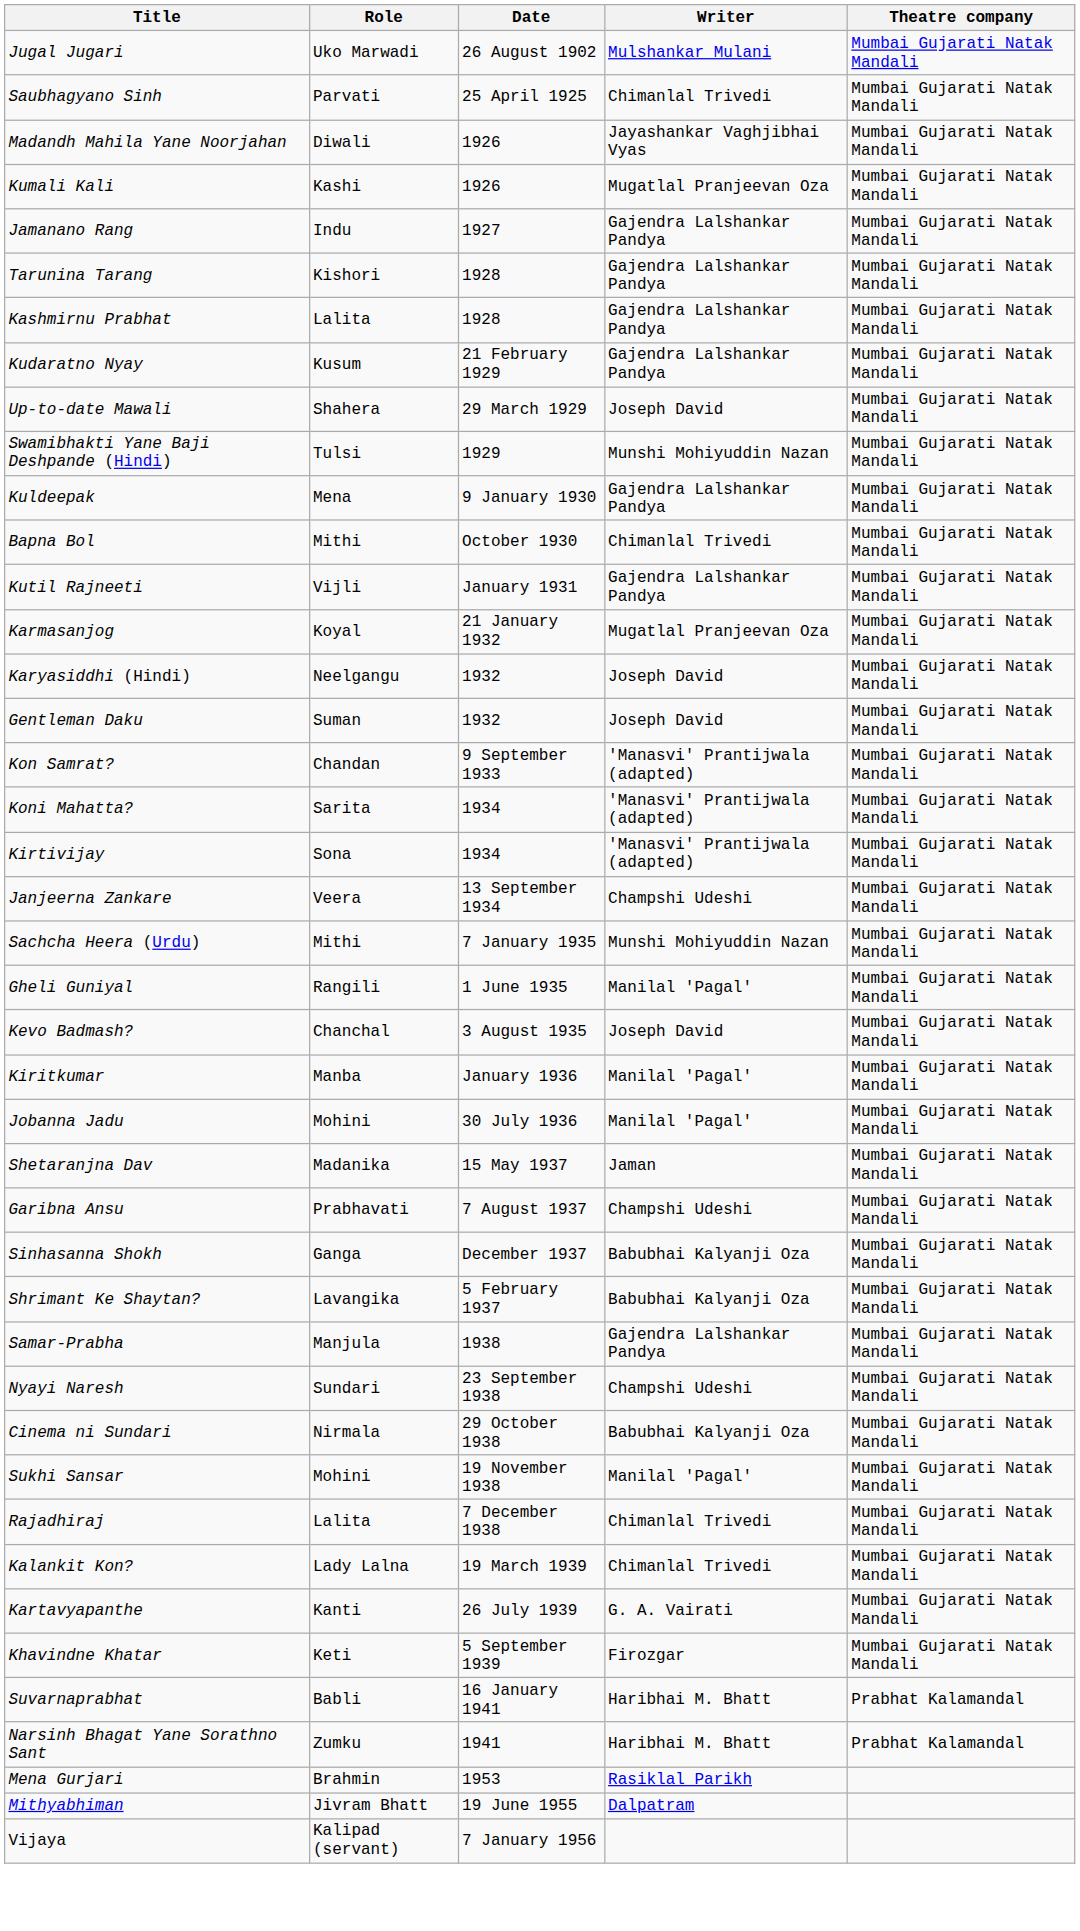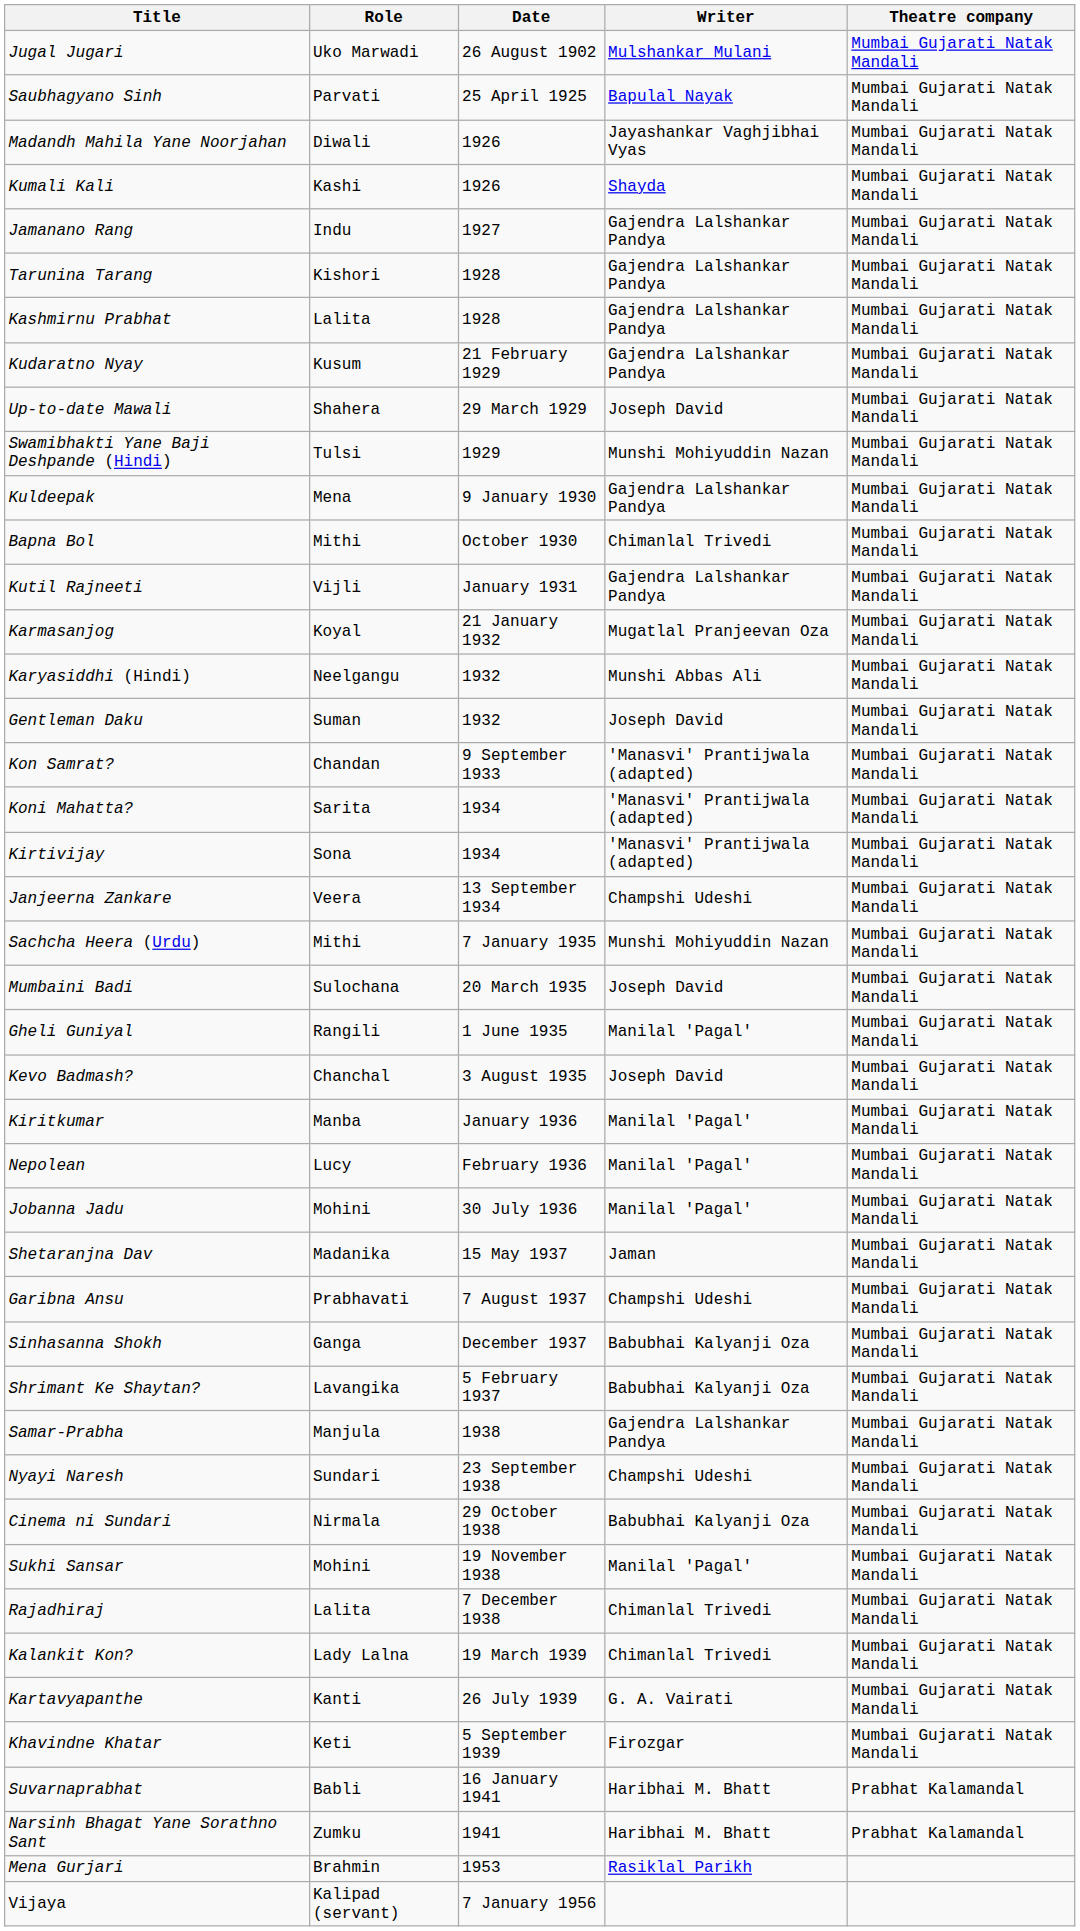 <table class="wikitable">
 <tr>
 <th>Title</th>
 <th>Role</th>
 <th>Date</th>
 <th>Writer</th>
 <th>Theatre company</th>
 </tr>
 <tr>
 <td><em>Jugal Jugari</em></td>
 <td>Uko Marwadi</td>
 <td>26 August 1902</td>
 <td><a href='#'>Mulshankar Mulani</a></td>
 <td><a href='#'>Mumbai Gujarati Natak Mandali</a></td>
 </tr>
 <tr>
 <td><em>Saubhagyano Sinh</em></td>
 <td>Parvati</td>
 <td>25 April 1925</td>
-<td>Chimanlal Trivedi</td>
+<td><a href='#'>Bapulal Nayak</a></td>
 <td>Mumbai Gujarati Natak Mandali</td>
 </tr>
 <tr>
 <td><em>Madandh Mahila Yane Noorjahan</em></td>
 <td>Diwali</td>
 <td>1926</td>
 <td>Jayashankar Vaghjibhai Vyas</td>
 <td>Mumbai Gujarati Natak Mandali</td>
 </tr>
 <tr>
 <td><em>Kumali Kali</em></td>
 <td>Kashi</td>
 <td>1926</td>
-<td>Mugatlal Pranjeevan Oza</td>
+<td><a href='#'>Shayda</a></td>
 <td>Mumbai Gujarati Natak Mandali</td>
 </tr>
 <tr>
 <td><em>Jamanano Rang</em></td>
 <td>Indu</td>
 <td>1927</td>
 <td>Gajendra Lalshankar Pandya</td>
 <td>Mumbai Gujarati Natak Mandali</td>
 </tr>
 <tr>
 <td><em>Tarunina Tarang</em></td>
 <td>Kishori</td>
 <td>1928</td>
 <td>Gajendra Lalshankar Pandya</td>
 <td>Mumbai Gujarati Natak Mandali</td>
 </tr>
 <tr>
 <td><em>Kashmirnu Prabhat</em></td>
 <td>Lalita</td>
 <td>1928</td>
 <td>Gajendra Lalshankar Pandya</td>
 <td>Mumbai Gujarati Natak Mandali</td>
 </tr>
 <tr>
 <td><em>Kudaratno Nyay</em></td>
 <td>Kusum</td>
 <td>21 February 1929</td>
 <td>Gajendra Lalshankar Pandya</td>
 <td>Mumbai Gujarati Natak Mandali</td>
 </tr>
 <tr>
 <td><em>Up-to-date Mawali</em></td>
 <td>Shahera</td>
 <td>29 March 1929</td>
 <td>Joseph David</td>
 <td>Mumbai Gujarati Natak Mandali</td>
 </tr>
 <tr>
 <td><em>Swamibhakti Yane Baji Deshpande</em> (<a href='#'>Hindi</a>)</td>
 <td>Tulsi</td>
 <td>1929</td>
 <td>Munshi Mohiyuddin Nazan</td>
 <td>Mumbai Gujarati Natak Mandali</td>
 </tr>
 <tr>
 <td><em>Kuldeepak</em></td>
 <td>Mena</td>
 <td>9 January 1930</td>
 <td>Gajendra Lalshankar Pandya</td>
 <td>Mumbai Gujarati Natak Mandali</td>
 </tr>
 <tr>
 <td><em>Bapna Bol</em></td>
 <td>Mithi</td>
 <td>October 1930</td>
 <td>Chimanlal Trivedi</td>
 <td>Mumbai Gujarati Natak Mandali</td>
 </tr>
 <tr>
 <td><em>Kutil Rajneeti</em></td>
 <td>Vijli</td>
 <td>January 1931</td>
 <td>Gajendra Lalshankar Pandya</td>
 <td>Mumbai Gujarati Natak Mandali</td>
 </tr>
 <tr>
 <td><em>Karmasanjog</em></td>
 <td>Koyal</td>
 <td>21 January 1932</td>
 <td>Mugatlal Pranjeevan Oza</td>
 <td>Mumbai Gujarati Natak Mandali</td>
 </tr>
 <tr>
 <td><em>Karyasiddhi</em> (Hindi)</td>
 <td>Neelgangu</td>
 <td>1932</td>
-<td>Joseph David</td>
+<td>Munshi Abbas Ali</td>
 <td>Mumbai Gujarati Natak Mandali</td>
 </tr>
 <tr>
 <td><em>Gentleman Daku</em></td>
 <td>Suman</td>
 <td>1932</td>
 <td>Joseph David</td>
 <td>Mumbai Gujarati Natak Mandali</td>
 </tr>
 <tr>
 <td><em>Kon Samrat?</em></td>
 <td>Chandan</td>
 <td>9 September 1933</td>
 <td>'Manasvi' Prantijwala (adapted)</td>
 <td>Mumbai Gujarati Natak Mandali</td>
 </tr>
 <tr>
 <td><em>Koni Mahatta?</em></td>
 <td>Sarita</td>
 <td>1934</td>
 <td>'Manasvi' Prantijwala (adapted)</td>
 <td>Mumbai Gujarati Natak Mandali</td>
 </tr>
 <tr>
 <td><em>Kirtivijay</em></td>
 <td>Sona</td>
 <td>1934</td>
 <td>'Manasvi' Prantijwala (adapted)</td>
 <td>Mumbai Gujarati Natak Mandali</td>
 </tr>
 <tr>
 <td><em>Janjeerna Zankare</em></td>
 <td>Veera</td>
 <td>13 September 1934</td>
 <td>Champshi Udeshi</td>
 <td>Mumbai Gujarati Natak Mandali</td>
 </tr>
 <tr>
 <td><em>Sachcha Heera</em> (<a href='#'>Urdu</a>)</td>
 <td>Mithi</td>
 <td>7 January 1935</td>
 <td>Munshi Mohiyuddin Nazan</td>
 <td>Mumbai Gujarati Natak Mandali</td>
 </tr>
 <tr>
+<td><em>Mumbaini Badi</em></td>
+<td>Sulochana</td>
+<td>20 March 1935</td>
+<td>Joseph David</td>
+<td>Mumbai Gujarati Natak Mandali</td>
+</tr>
+<tr>
 <td><em>Gheli Guniyal</em></td>
 <td>Rangili</td>
 <td>1 June 1935</td>
 <td>Manilal 'Pagal'</td>
 <td>Mumbai Gujarati Natak Mandali</td>
 </tr>
 <tr>
 <td><em>Kevo Badmash?</em></td>
 <td>Chanchal</td>
 <td>3 August 1935</td>
 <td>Joseph David</td>
 <td>Mumbai Gujarati Natak Mandali</td>
 </tr>
 <tr>
 <td><em>Kiritkumar</em></td>
 <td>Manba</td>
 <td>January 1936</td>
+<td>Manilal 'Pagal'</td>
+<td>Mumbai Gujarati Natak Mandali</td>
+</tr>
+<tr>
+<td><em>Nepolean</em></td>
+<td>Lucy</td>
+<td>February 1936</td>
 <td>Manilal 'Pagal'</td>
 <td>Mumbai Gujarati Natak Mandali</td>
 </tr>
 <tr>
 <td><em>Jobanna Jadu</em></td>
 <td>Mohini</td>
 <td>30 July 1936</td>
 <td>Manilal 'Pagal'</td>
 <td>Mumbai Gujarati Natak Mandali</td>
 </tr>
 <tr>
 <td><em>Shetaranjna Dav</em></td>
 <td>Madanika</td>
 <td>15 May 1937</td>
 <td>Jaman</td>
 <td>Mumbai Gujarati Natak Mandali</td>
 </tr>
 <tr>
 <td><em>Garibna Ansu</em></td>
 <td>Prabhavati</td>
 <td>7 August 1937</td>
 <td>Champshi Udeshi</td>
 <td>Mumbai Gujarati Natak Mandali</td>
 </tr>
 <tr>
 <td><em>Sinhasanna Shokh</em></td>
 <td>Ganga</td>
 <td>December 1937</td>
 <td>Babubhai Kalyanji Oza</td>
 <td>Mumbai Gujarati Natak Mandali</td>
 </tr>
 <tr>
 <td><em>Shrimant Ke Shaytan?</em></td>
 <td>Lavangika</td>
 <td>5 February 1937</td>
 <td>Babubhai Kalyanji Oza</td>
 <td>Mumbai Gujarati Natak Mandali</td>
 </tr>
 <tr>
 <td><em>Samar-Prabha</em></td>
 <td>Manjula</td>
 <td>1938</td>
 <td>Gajendra Lalshankar Pandya</td>
 <td>Mumbai Gujarati Natak Mandali</td>
 </tr>
 <tr>
 <td><em>Nyayi Naresh</em></td>
 <td>Sundari</td>
 <td>23 September 1938</td>
 <td>Champshi Udeshi</td>
 <td>Mumbai Gujarati Natak Mandali</td>
 </tr>
 <tr>
 <td><em>Cinema ni Sundari</em></td>
 <td>Nirmala</td>
 <td>29 October 1938</td>
 <td>Babubhai Kalyanji Oza</td>
 <td>Mumbai Gujarati Natak Mandali</td>
 </tr>
 <tr>
 <td><em>Sukhi Sansar</em></td>
 <td>Mohini</td>
 <td>19 November 1938</td>
 <td>Manilal 'Pagal'</td>
 <td>Mumbai Gujarati Natak Mandali</td>
 </tr>
 <tr>
 <td><em>Rajadhiraj</em></td>
 <td>Lalita</td>
 <td>7 December 1938</td>
 <td>Chimanlal Trivedi</td>
 <td>Mumbai Gujarati Natak Mandali</td>
 </tr>
 <tr>
 <td><em>Kalankit Kon?</em></td>
 <td>Lady Lalna</td>
 <td>19 March 1939</td>
 <td>Chimanlal Trivedi</td>
 <td>Mumbai Gujarati Natak Mandali</td>
 </tr>
 <tr>
 <td><em>Kartavyapanthe</em></td>
 <td>Kanti</td>
 <td>26 July 1939</td>
 <td>G. A. Vairati</td>
 <td>Mumbai Gujarati Natak Mandali</td>
 </tr>
 <tr>
 <td><em>Khavindne Khatar</em></td>
 <td>Keti</td>
 <td>5 September 1939</td>
 <td>Firozgar</td>
 <td>Mumbai Gujarati Natak Mandali</td>
 </tr>
 <tr>
 <td><em>Suvarnaprabhat</em></td>
 <td>Babli</td>
 <td>16 January 1941</td>
 <td>Haribhai M. Bhatt</td>
 <td>Prabhat Kalamandal</td>
 </tr>
 <tr>
 <td><em>Narsinh Bhagat Yane Sorathno Sant</em></td>
 <td>Zumku</td>
 <td>1941</td>
 <td>Haribhai M. Bhatt</td>
 <td>Prabhat Kalamandal</td>
 </tr>
 <tr>
 <td><em>Mena Gurjari</em></td>
 <td>Brahmin</td>
 <td>1953</td>
 <td><a href='#'>Rasiklal Parikh</a></td>
 <td></td>
 </tr>
 <tr>
-<td><em><a href='#'>Mithyabhiman</a></em></td>
-<td>Jivram Bhatt</td>
-<td>19 June 1955</td>
-<td><a href='#'>Dalpatram</a></td>
-<td></td>
-</tr>
-<tr>
 <td>Vijaya</td>
 <td>Kalipad (servant)</td>
 <td>7 January 1956</td>
 <td></td>
 <td></td>
 </tr>
 </table>
